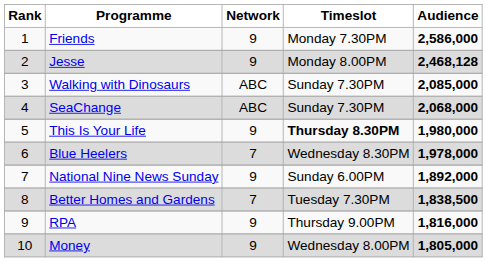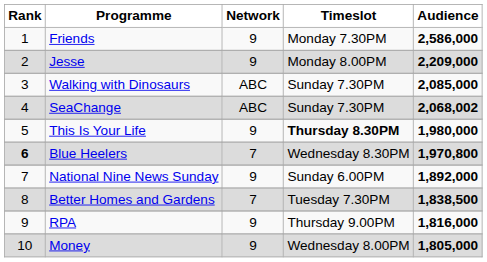 <table border="1" cellpadding="4" cel lspacing="0" style="border:1px solid #aaa; border-collapse:collapse">
 <tr bgcolor="white">
 <th><strong>Rank</strong></th>
 <th><strong>Programme</strong></th>
 <th><strong>Network</strong></th>
 <th><strong>Timeslot</strong></th>
 <th><strong>Audience</strong></th>
 </tr>
 <tr bgcolor="#f9f9f9">
 <td align="center">1</td>
 <td><a href='#'>Friends</a></td>
 <td align="center">9</td>
 <td>Monday 7.30PM</td>
 <th>2,586,000</th>
 </tr>
 <tr>
 </tr>
 <tr bgcolor=gainsboro>
 <td align="center">2</td>
 <td><a href='#'>Jesse</a></td>
 <td align="center">9</td>
 <td>Monday 8.00PM</td>
-<th>2,468,128</th>
+<th>2,209,000</th>
 </tr>
 <tr>
 </tr>
 <tr bgcolor="#f9f9f9">
 <td align="center">3</td>
 <td><a href='#'>Walking with Dinosaurs</a></td>
 <td align="center">ABC</td>
 <td>Sunday 7.30PM</td>
 <th>2,085,000</th>
 </tr>
 <tr>
 </tr>
 <tr bgcolor=gainsboro>
 <td align="center">4</td>
 <td><a href='#'>SeaChange</a></td>
 <td align="center">ABC</td>
 <td>Sunday 7.30PM</td>
-<th>2,068,000</th>
+<th>2,068,002</th>
 </tr>
 <tr>
 </tr>
 <tr bgcolor="#f9f9f9">
 <td align="center">5</td>
 <td><a href='#'>This Is Your Life</a></td>
 <td align="center">9</td>
 <td><strong>Thursday 8.30PM</strong></td>
 <th>1,980,000</th>
 </tr>
 <tr>
 </tr>
 <tr bgcolor=gainsboro>
-<td align="center">6</td>
+<td align="center"><strong>6</strong></td>
 <td><a href='#'>Blue Heelers</a></td>
 <td align="center">7</td>
 <td>Wednesday 8.30PM</td>
-<th>1,978,000</th>
+<th>1,970,800</th>
 </tr>
 <tr>
 </tr>
 <tr bgcolor="#f9f9f9">
 <td align="center">7</td>
 <td><a href='#'>National Nine News Sunday</a></td>
 <td align="center">9</td>
 <td>Sunday 6.00PM</td>
 <th>1,892,000</th>
 </tr>
 <tr>
 </tr>
 <tr bgcolor=gainsboro>
 <td align="center">8</td>
 <td><a href='#'>Better Homes and Gardens</a></td>
 <td align="center">7</td>
 <td>Tuesday 7.30PM</td>
 <th>1,838,500</th>
 </tr>
 <tr>
 </tr>
 <tr bgcolor="#f9f9f9">
 <td align="center">9</td>
 <td><a href='#'>RPA</a></td>
 <td align="center">9</td>
 <td>Thursday 9.00PM</td>
 <th>1,816,000</th>
 </tr>
 <tr>
 </tr>
 <tr bgcolor=gainsboro>
 <td align="center">10</td>
 <td><a href='#'>Money</a></td>
 <td align="center">9</td>
 <td>Wednesday 8.00PM</td>
 <th>1,805,000</th>
 </tr>
 </table>
